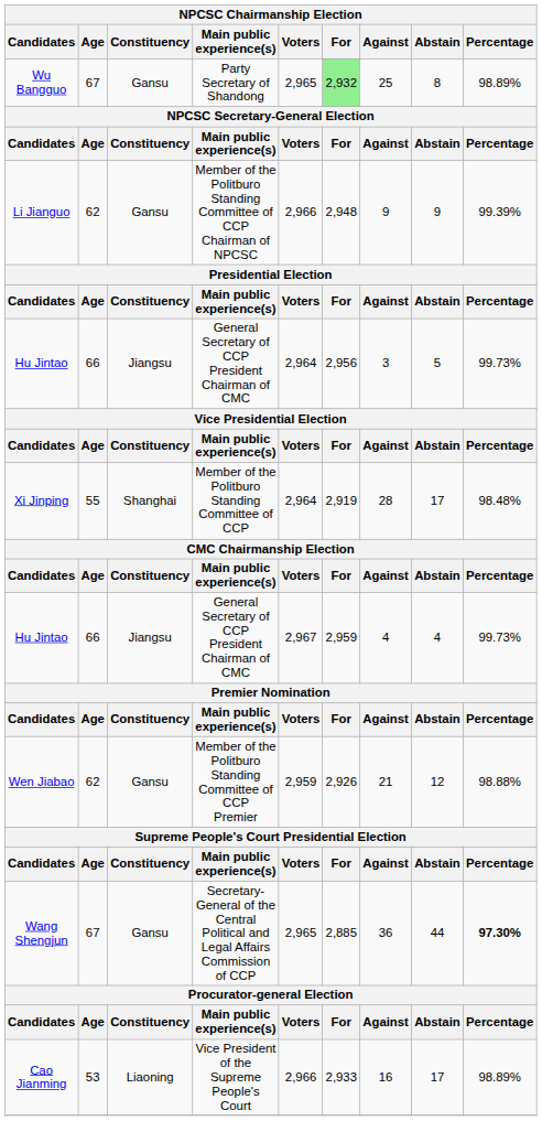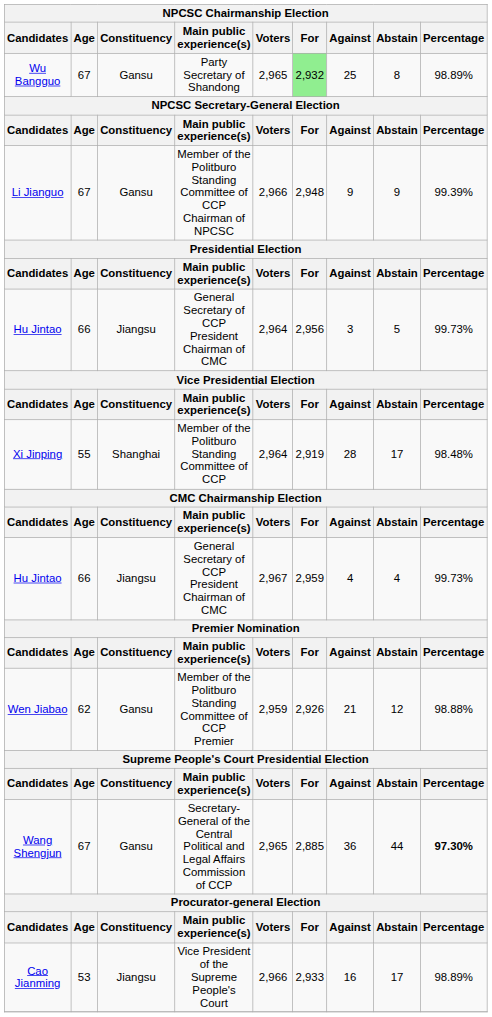 <table class="wikitable" style="text-align: center;">
 <tr>
 <th colspan=9>NPCSC Chairmanship Election</th>
 </tr>
 <tr>
 <th>Candidates</th>
 <th>Age</th>
 <th>Constituency</th>
 <th>Main public experience(s)</th>
 <th>Voters</th>
 <th>For</th>
 <th>Against</th>
 <th>Abstain</th>
 <th>Percentage</th>
 </tr>
 <tr>
 <td><a href='#'>Wu Bangguo</a> </td>
 <td>67</td>
 <td>Gansu</td>
 <td>Party Secretary of Shandong</td>
 <td>2,965</td>
 <td style="background: lightgreen;">2,932</td>
 <td>25</td>
 <td>8</td>
 <td>98.89%</td>
 </tr>
 <tr>
 <th colspan=9>NPCSC Secretary-General Election</th>
 </tr>
 <tr>
 <th>Candidates</th>
 <th>Age</th>
 <th>Constituency</th>
 <th>Main public experience(s)</th>
 <th>Voters</th>
 <th>For</th>
 <th>Against</th>
 <th>Abstain</th>
 <th>Percentage</th>
 </tr>
 <tr>
 <td><a href='#'>Li Jianguo</a> </td>
-<td>62</td>
+<td>67</td>
 <td>Gansu</td>
 <td>Member of the Politburo Standing Committee of CCP<br>Chairman of NPCSC</td>
 <td>2,966</td>
 <td>2,948</td>
 <td>9</td>
 <td>9</td>
 <td>99.39%</td>
 </tr>
 <tr>
 <th colspan=9>Presidential Election</th>
 </tr>
 <tr>
 <th>Candidates</th>
 <th>Age</th>
 <th>Constituency</th>
 <th>Main public experience(s)</th>
 <th>Voters</th>
 <th>For</th>
 <th>Against</th>
 <th>Abstain</th>
 <th>Percentage</th>
 </tr>
 <tr>
 <td><a href='#'>Hu Jintao</a> </td>
 <td>66</td>
 <td>Jiangsu</td>
 <td>General Secretary of CCP<br>President<br>Chairman of CMC</td>
 <td>2,964</td>
 <td>2,956</td>
 <td>3</td>
 <td>5</td>
 <td>99.73%</td>
 </tr>
 <tr>
 <th colspan=9>Vice Presidential Election</th>
 </tr>
 <tr>
 <th>Candidates</th>
 <th>Age</th>
 <th>Constituency</th>
 <th>Main public experience(s)</th>
 <th>Voters</th>
 <th>For</th>
 <th>Against</th>
 <th>Abstain</th>
 <th>Percentage</th>
 </tr>
 <tr>
 <td><a href='#'>Xi Jinping</a> </td>
 <td>55</td>
 <td>Shanghai</td>
 <td>Member of the Politburo Standing Committee of CCP</td>
 <td>2,964</td>
 <td>2,919</td>
 <td>28</td>
 <td>17</td>
 <td>98.48%</td>
 </tr>
 <tr>
 <th colspan=9>CMC Chairmanship Election</th>
 </tr>
 <tr>
 <th>Candidates</th>
 <th>Age</th>
 <th>Constituency</th>
 <th>Main public experience(s)</th>
 <th>Voters</th>
 <th>For</th>
 <th>Against</th>
 <th>Abstain</th>
 <th>Percentage</th>
 </tr>
 <tr>
 <td><a href='#'>Hu Jintao</a> </td>
 <td>66</td>
 <td>Jiangsu</td>
 <td>General Secretary of CCP<br>President<br>Chairman of CMC</td>
 <td>2,967</td>
 <td>2,959</td>
 <td>4</td>
 <td>4</td>
 <td>99.73%</td>
 </tr>
 <tr>
 <th colspan=9>Premier Nomination</th>
 </tr>
 <tr>
 <th>Candidates</th>
 <th>Age</th>
 <th>Constituency</th>
 <th>Main public experience(s)</th>
 <th>Voters</th>
 <th>For</th>
 <th>Against</th>
 <th>Abstain</th>
 <th>Percentage</th>
 </tr>
 <tr>
 <td><a href='#'>Wen Jiabao</a> </td>
 <td>62</td>
 <td>Gansu</td>
 <td>Member of the Politburo Standing Committee of CCP<br>Premier</td>
 <td>2,959</td>
 <td>2,926</td>
 <td>21</td>
 <td>12</td>
 <td>98.88%</td>
 </tr>
 <tr>
 <th colspan=9>Supreme People's Court Presidential Election</th>
 </tr>
 <tr>
 <th>Candidates</th>
 <th>Age</th>
 <th>Constituency</th>
 <th>Main public experience(s)</th>
 <th>Voters</th>
 <th>For</th>
 <th>Against</th>
 <th>Abstain</th>
 <th>Percentage</th>
 </tr>
 <tr>
 <td><a href='#'>Wang Shengjun</a> </td>
 <td>67</td>
 <td>Gansu</td>
 <td>Secretary-General of the Central Political and Legal Affairs Commission of CCP</td>
 <td>2,965</td>
 <td>2,885</td>
 <td>36</td>
 <td>44</td>
 <td><strong>97.30%</strong></td>
 </tr>
 <tr>
 <th colspan=9>Procurator-general Election</th>
 </tr>
 <tr>
 <th>Candidates</th>
 <th>Age</th>
 <th>Constituency</th>
 <th>Main public experience(s)</th>
 <th>Voters</th>
 <th>For</th>
 <th>Against</th>
 <th>Abstain</th>
 <th>Percentage</th>
 </tr>
 <tr>
 <td><a href='#'>Cao Jianming</a> </td>
 <td>53</td>
-<td>Liaoning</td>
+<td>Jiangsu</td>
 <td>Vice President of the Supreme People's Court</td>
 <td>2,966</td>
 <td>2,933</td>
 <td>16</td>
 <td>17</td>
 <td>98.89%</td>
 </tr>
 <tr>
 </tr>
 </table>
